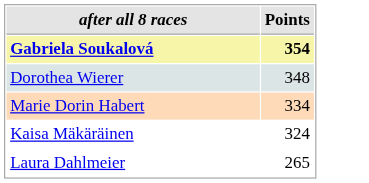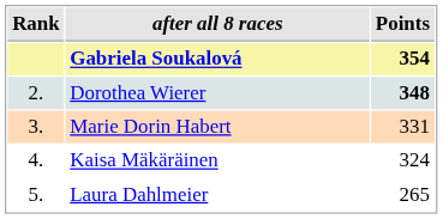 <table cellspacing="1" cellpadding="3" style="border:1px solid #aaa; font-size:86%;">
 <tr style="background:#e4e4e4;">
+<th style="border-bottom:1px solid #aaa; width:10px;">Rank</th>
 <th style="border-bottom:1px solid #aaa; width:200px; white-space:nowrap;"><em>after all 8 races</em></th>
 <th style="border-bottom:1px solid #aaa; width:20px;">Points</th>
 </tr>
 <tr style="background:#f7f6a8;">
+<td style="text-align:center"></td>
 <td> <strong><a href='#'>Gabriela Soukalová</a></strong></td>
 <td style="text-align:right"><strong>354</strong></td>
 </tr>
 <tr style="background:#dce5e5;">
+<td style="text-align:center">2.</td>
 <td> <a href='#'>Dorothea Wierer</a></td>
-<td style="text-align:right">348</td>
+<td style="text-align:right"><strong>348</strong></td>
 </tr>
 <tr style="background:#ffdab9;">
+<td style="text-align:center">3.</td>
 <td> <a href='#'>Marie Dorin Habert</a></td>
-<td style="text-align:right">334</td>
+<td style="text-align:right">331</td>
 </tr>
 <tr>
+<td style="text-align:center">4.</td>
 <td> <a href='#'>Kaisa Mäkäräinen</a></td>
 <td style="text-align:right">324</td>
 </tr>
 <tr>
+<td style="text-align:center">5.</td>
 <td> <a href='#'>Laura Dahlmeier</a></td>
 <td style="text-align:right">265</td>
 </tr>
 </table>
